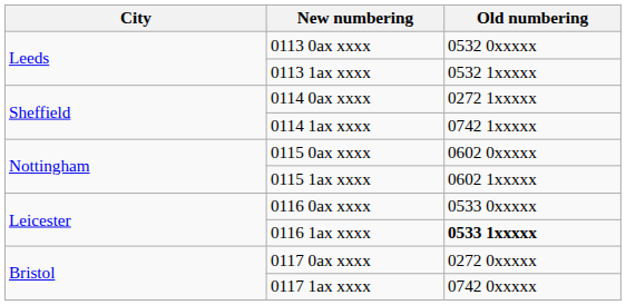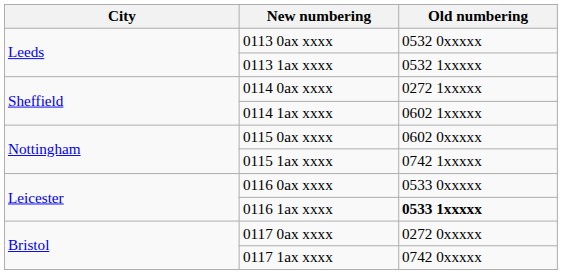 <table class="wikitable sortable">
 <tr>
 <th style="width: 15em;">City</th>
 <th style="width: 10em;">New numbering</th>
 <th style="width: 10em;">Old numbering</th>
 </tr>
 <tr>
 <td rowspan="2"><a href='#'>Leeds</a></td>
 <td>0113 0ax xxxx</td>
 <td>0532 0xxxxx</td>
 </tr>
 <tr>
 <td>0113 1ax xxxx</td>
 <td>0532 1xxxxx</td>
 </tr>
 <tr>
 <td rowspan="2"><a href='#'>Sheffield</a></td>
 <td>0114 0ax xxxx</td>
 <td>0272 1xxxxx</td>
 </tr>
 <tr>
 <td>0114 1ax xxxx</td>
-<td>0742 1xxxxx</td>
+<td>0602 1xxxxx</td>
 </tr>
 <tr>
 <td rowspan="2"><a href='#'>Nottingham</a></td>
 <td>0115 0ax xxxx</td>
 <td>0602 0xxxxx</td>
 </tr>
 <tr>
 <td>0115 1ax xxxx</td>
-<td>0602 1xxxxx</td>
+<td>0742 1xxxxx</td>
 </tr>
 <tr>
 <td rowspan="2"><a href='#'>Leicester</a></td>
 <td>0116 0ax xxxx</td>
 <td>0533 0xxxxx</td>
 </tr>
 <tr>
 <td>0116 1ax xxxx</td>
 <td><strong>0533 1xxxxx</strong></td>
 </tr>
 <tr>
 <td rowspan="2"><a href='#'>Bristol</a></td>
 <td>0117 0ax xxxx</td>
 <td>0272 0xxxxx</td>
 </tr>
 <tr>
 <td>0117 1ax xxxx</td>
 <td>0742 0xxxxx</td>
 </tr>
 </table>
